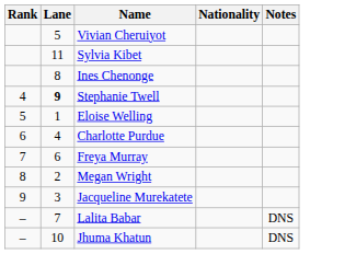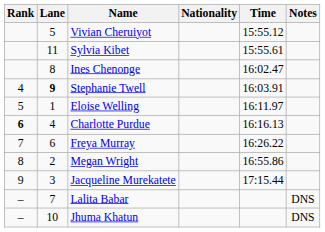 <table class="wikitable sortable" style="text-align:center">
 <tr>
 <th>Rank</th>
 <th>Lane</th>
 <th>Name</th>
 <th>Nationality</th>
+<th>Time</th>
 <th>Notes</th>
 </tr>
 <tr>
 <td></td>
 <td>5</td>
 <td align="left"><a href='#'>Vivian Cheruiyot</a></td>
 <td align=left></td>
+<td>15:55.12</td>
 <td></td>
 </tr>
 <tr>
 <td></td>
 <td>11</td>
 <td align="left"><a href='#'>Sylvia Kibet</a></td>
 <td align=left></td>
+<td>15:55.61</td>
 <td></td>
 </tr>
 <tr>
 <td></td>
 <td>8</td>
 <td align="left"><a href='#'>Ines Chenonge</a></td>
 <td align=left></td>
+<td>16:02.47</td>
 <td></td>
 </tr>
 <tr>
 <td>4</td>
 <td><strong>9</strong></td>
 <td align="left"><a href='#'>Stephanie Twell</a></td>
 <td align=left></td>
+<td>16:03.91</td>
 <td></td>
 </tr>
 <tr>
 <td>5</td>
 <td>1</td>
 <td align="left"><a href='#'>Eloise Welling</a></td>
 <td align=left></td>
+<td>16:11.97</td>
 <td></td>
 </tr>
 <tr>
-<td>6</td>
+<td><strong>6</strong></td>
 <td>4</td>
 <td align="left"><a href='#'>Charlotte Purdue</a></td>
 <td align=left></td>
+<td>16:16.13</td>
 <td></td>
 </tr>
 <tr>
 <td>7</td>
 <td>6</td>
 <td align="left"><a href='#'>Freya Murray</a></td>
 <td align=left></td>
+<td>16:26.22</td>
 <td></td>
 </tr>
 <tr>
 <td>8</td>
 <td>2</td>
 <td align="left"><a href='#'>Megan Wright</a></td>
 <td align=left></td>
+<td>16:55.86</td>
 <td></td>
 </tr>
 <tr>
 <td>9</td>
 <td>3</td>
 <td align="left"><a href='#'>Jacqueline Murekatete</a></td>
 <td align=left></td>
+<td>17:15.44</td>
 <td></td>
 </tr>
 <tr>
 <td>–</td>
 <td>7</td>
 <td align="left"><a href='#'>Lalita Babar</a></td>
 <td align=left></td>
+<td></td>
 <td>DNS</td>
 </tr>
 <tr>
 <td>–</td>
 <td>10</td>
 <td align="left"><a href='#'>Jhuma Khatun</a></td>
 <td align=left></td>
+<td></td>
 <td>DNS</td>
 </tr>
 </table>
